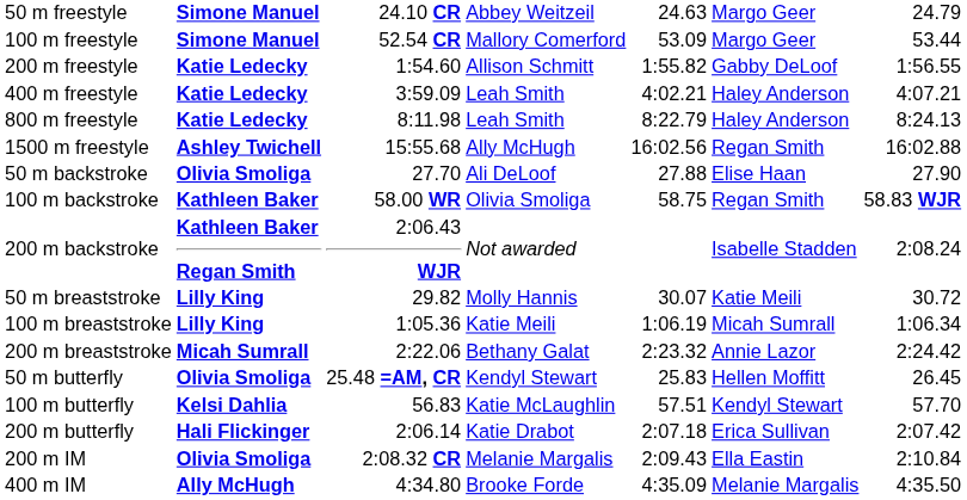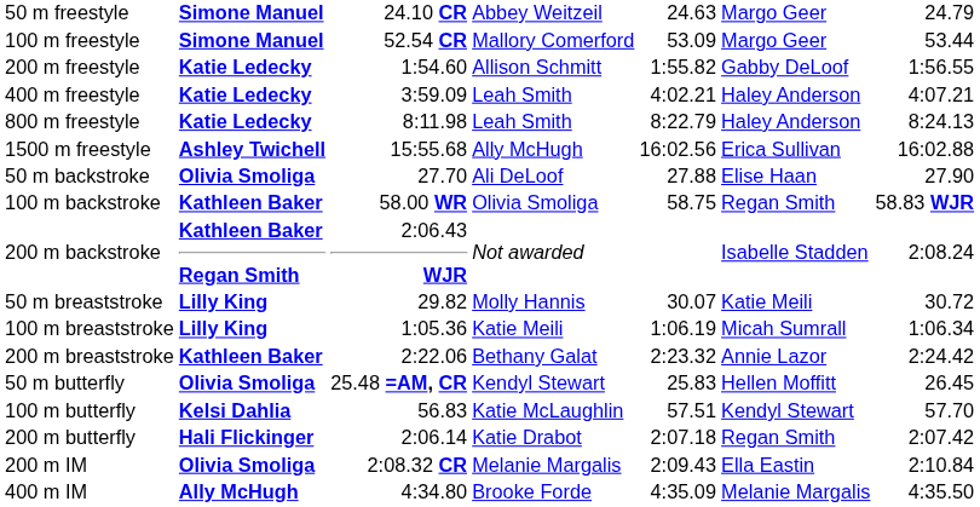 <table>
 <tr>
 <td>50 m freestyle</td>
 <td><strong><a href='#'>Simone Manuel</a></strong></td>
 <td align="right">24.10 <strong><a href='#'>CR</a></strong></td>
 <td><a href='#'>Abbey Weitzeil</a></td>
 <td align="right">24.63</td>
 <td><a href='#'>Margo Geer</a></td>
 <td align="right">24.79</td>
 </tr>
 <tr>
 <td>100 m freestyle</td>
 <td><strong><a href='#'>Simone Manuel</a></strong></td>
 <td align="right">52.54 <strong><a href='#'>CR</a></strong></td>
 <td><a href='#'>Mallory Comerford</a></td>
 <td align="right">53.09</td>
 <td><a href='#'>Margo Geer</a></td>
 <td align="right">53.44</td>
 </tr>
 <tr>
 <td>200 m freestyle</td>
 <td><strong><a href='#'>Katie Ledecky</a></strong></td>
 <td align="right">1:54.60</td>
 <td><a href='#'>Allison Schmitt</a></td>
 <td align="right">1:55.82</td>
 <td><a href='#'>Gabby DeLoof</a></td>
 <td align="right">1:56.55</td>
 </tr>
 <tr>
 <td>400 m freestyle</td>
 <td><strong><a href='#'>Katie Ledecky</a></strong></td>
 <td align="right">3:59.09</td>
 <td><a href='#'>Leah Smith</a></td>
 <td align="right">4:02.21</td>
 <td><a href='#'>Haley Anderson</a></td>
 <td align="right">4:07.21</td>
 </tr>
 <tr>
 <td>800 m freestyle</td>
 <td><strong><a href='#'>Katie Ledecky</a></strong></td>
 <td align="right">8:11.98</td>
 <td><a href='#'>Leah Smith</a></td>
 <td align="right">8:22.79</td>
 <td><a href='#'>Haley Anderson</a></td>
 <td align="right">8:24.13</td>
 </tr>
 <tr>
 <td>1500 m freestyle</td>
 <td><strong><a href='#'>Ashley Twichell</a></strong></td>
 <td align="right">15:55.68</td>
 <td><a href='#'>Ally McHugh</a></td>
 <td align="right">16:02.56</td>
-<td><a href='#'>Regan Smith</a></td>
+<td><a href='#'>Erica Sullivan</a></td>
 <td align="right">16:02.88</td>
 </tr>
 <tr>
 <td>50 m backstroke</td>
 <td><strong><a href='#'>Olivia Smoliga</a></strong></td>
 <td align="right">27.70</td>
 <td><a href='#'>Ali DeLoof</a></td>
 <td align="right">27.88</td>
 <td><a href='#'>Elise Haan</a></td>
 <td align="right">27.90</td>
 </tr>
 <tr>
 <td>100 m backstroke</td>
 <td><strong><a href='#'>Kathleen Baker</a></strong></td>
 <td align="right">58.00 <strong><a href='#'>WR</a></strong></td>
 <td><a href='#'>Olivia Smoliga</a></td>
 <td align="right">58.75</td>
 <td><a href='#'>Regan Smith</a></td>
 <td align="right">58.83 <strong><a href='#'>WJR</a></strong></td>
 </tr>
 <tr>
 <td>200 m backstroke</td>
 <td><strong><a href='#'>Kathleen Baker</a><hr><a href='#'>Regan Smith</a></strong></td>
 <td align="right">2:06.43<hr><strong><a href='#'>WJR</a></strong></td>
 <td colspan=2><em>Not awarded</em></td>
 <td><a href='#'>Isabelle Stadden</a></td>
 <td align="right">2:08.24</td>
 </tr>
 <tr>
 <td>50 m breaststroke</td>
 <td><strong><a href='#'>Lilly King</a></strong></td>
 <td align="right">29.82</td>
 <td><a href='#'>Molly Hannis</a></td>
 <td align="right">30.07</td>
 <td><a href='#'>Katie Meili</a></td>
 <td align="right">30.72</td>
 </tr>
 <tr>
 <td>100 m breaststroke</td>
 <td><strong><a href='#'>Lilly King</a></strong></td>
 <td align="right">1:05.36</td>
 <td><a href='#'>Katie Meili</a></td>
 <td align="right">1:06.19</td>
 <td><a href='#'>Micah Sumrall</a></td>
 <td align="right">1:06.34</td>
 </tr>
 <tr>
 <td>200 m breaststroke</td>
-<td><strong><a href='#'>Micah Sumrall</a></strong></td>
+<td><strong><a href='#'>Kathleen Baker</a></strong></td>
 <td align="right">2:22.06</td>
 <td><a href='#'>Bethany Galat</a></td>
 <td align="right">2:23.32</td>
 <td><a href='#'>Annie Lazor</a></td>
 <td align="right">2:24.42</td>
 </tr>
 <tr>
 <td>50 m butterfly</td>
 <td><strong><a href='#'>Olivia Smoliga</a></strong></td>
 <td align="right">25.48 <strong><a href='#'>=AM</a>, <a href='#'>CR</a></strong></td>
 <td><a href='#'>Kendyl Stewart</a></td>
 <td align="right">25.83</td>
 <td><a href='#'>Hellen Moffitt</a></td>
 <td align="right">26.45</td>
 </tr>
 <tr>
 <td>100 m butterfly</td>
 <td><strong><a href='#'>Kelsi Dahlia</a></strong></td>
 <td align="right">56.83</td>
 <td><a href='#'>Katie McLaughlin</a></td>
 <td align="right">57.51</td>
 <td><a href='#'>Kendyl Stewart</a></td>
 <td align="right">57.70</td>
 </tr>
 <tr>
 <td>200 m butterfly</td>
 <td><strong><a href='#'>Hali Flickinger</a></strong></td>
 <td align="right">2:06.14</td>
 <td><a href='#'>Katie Drabot</a></td>
 <td align="right">2:07.18</td>
-<td><a href='#'>Erica Sullivan</a></td>
+<td><a href='#'>Regan Smith</a></td>
 <td align="right">2:07.42</td>
 </tr>
 <tr>
 <td>200 m IM</td>
 <td><strong><a href='#'>Olivia Smoliga</a></strong></td>
 <td align="right">2:08.32 <strong><a href='#'>CR</a></strong></td>
 <td><a href='#'>Melanie Margalis</a></td>
 <td align="right">2:09.43</td>
 <td><a href='#'>Ella Eastin</a></td>
 <td align="right">2:10.84</td>
 </tr>
 <tr>
 <td>400 m IM</td>
 <td><strong><a href='#'>Ally McHugh</a></strong></td>
 <td align="right">4:34.80</td>
 <td><a href='#'>Brooke Forde</a></td>
 <td align="right">4:35.09</td>
 <td><a href='#'>Melanie Margalis</a></td>
 <td align="right">4:35.50</td>
 </tr>
 </table>
